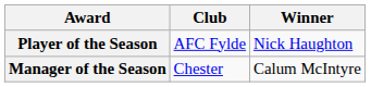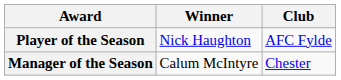 <table class="wikitable">
 <tr>
 <th>Award</th>
+<th>Winner</th>
 <th>Club</th>
-<th>Winner</th>
 </tr>
 <tr>
 <th>Player of the Season</th>
+<td> <a href='#'>Nick Haughton</a></td>
 <td><a href='#'>AFC Fylde</a></td>
-<td> <a href='#'>Nick Haughton</a></td>
 </tr>
 <tr>
 <th>Manager of the Season</th>
+<td> Calum McIntyre</td>
 <td><a href='#'>Chester</a></td>
-<td> Calum McIntyre</td>
 </tr>
 </table>
